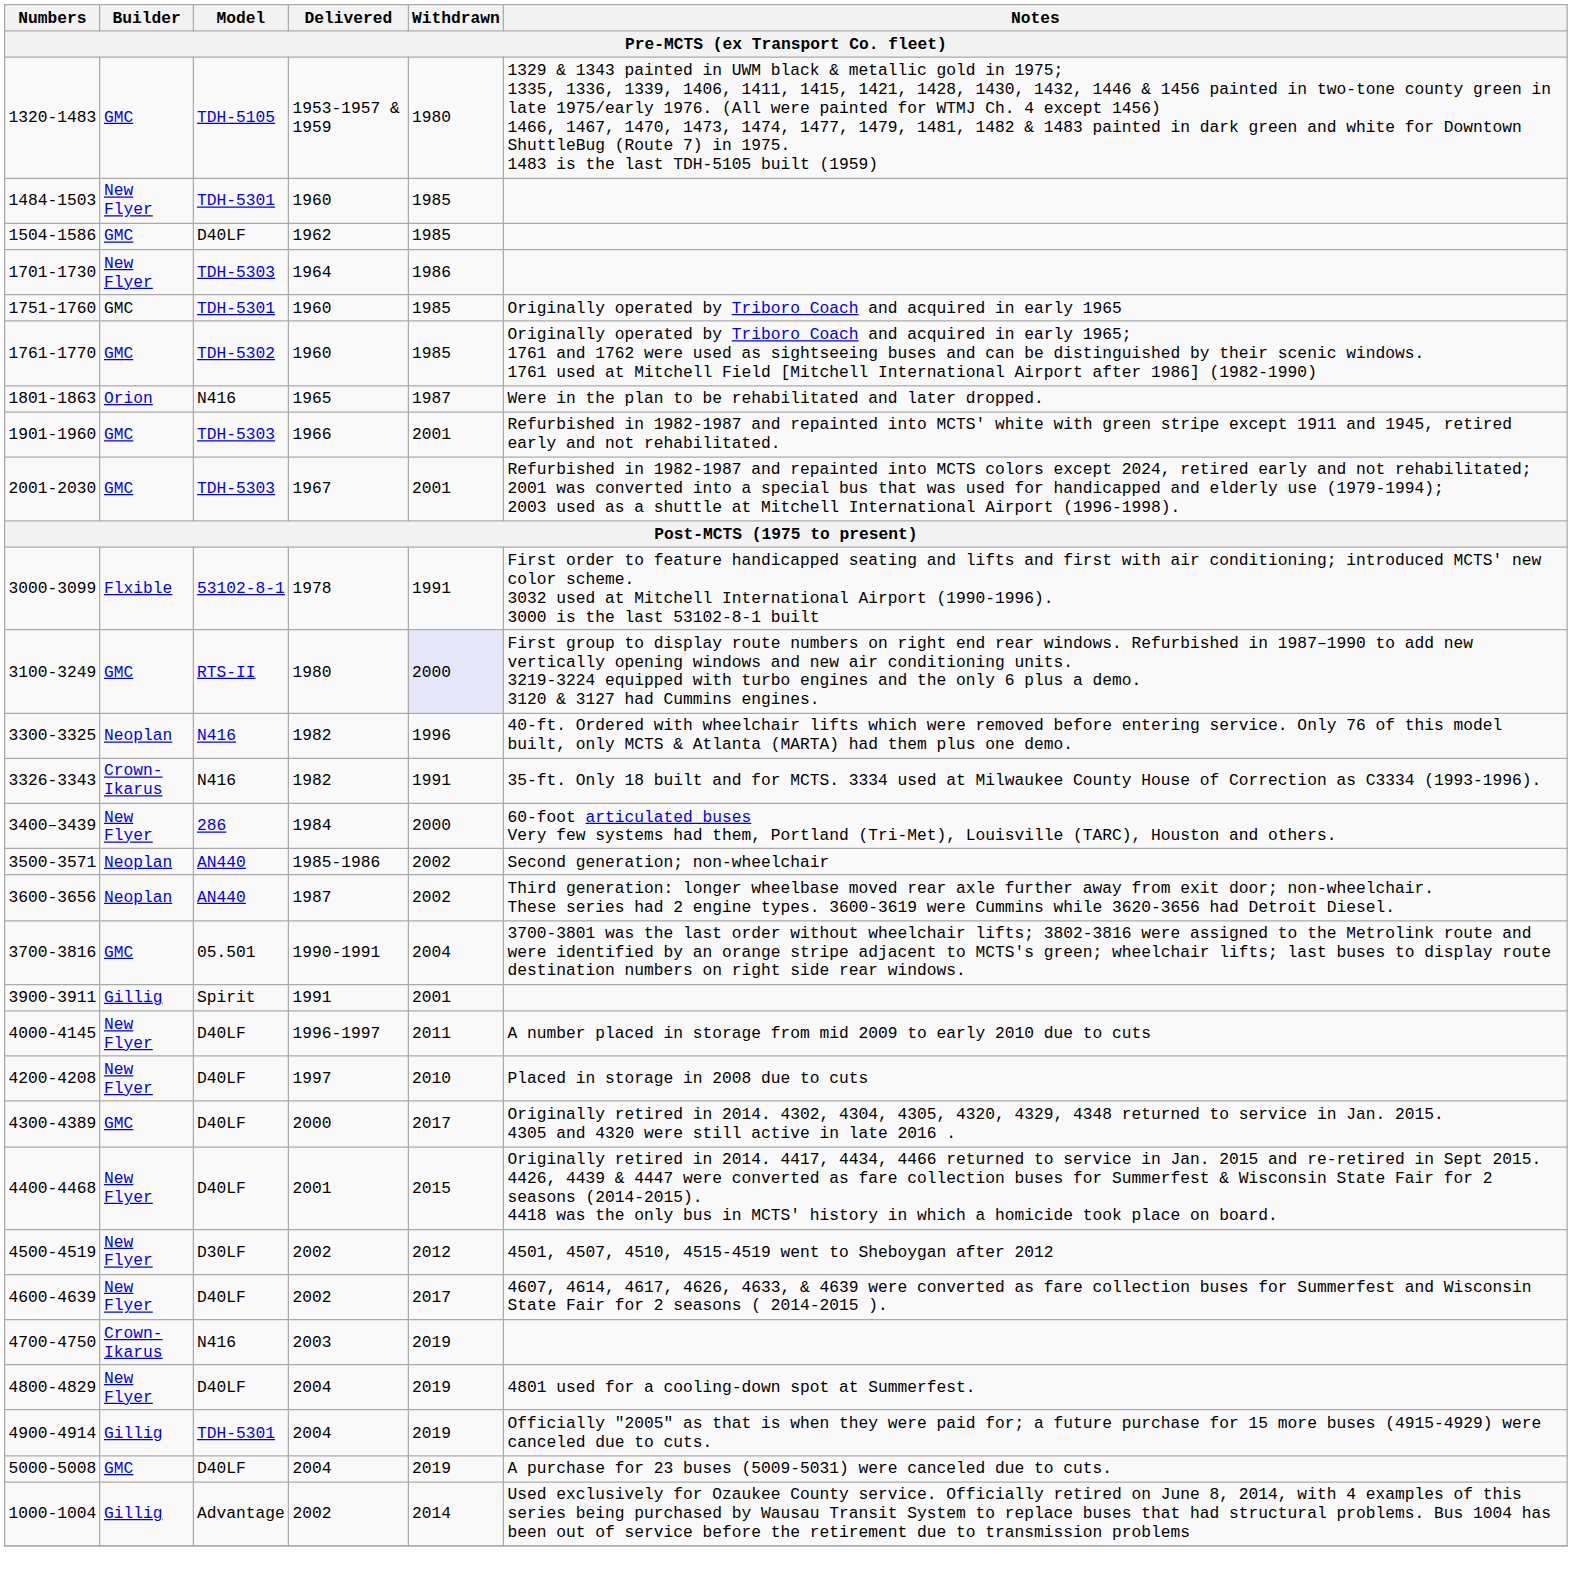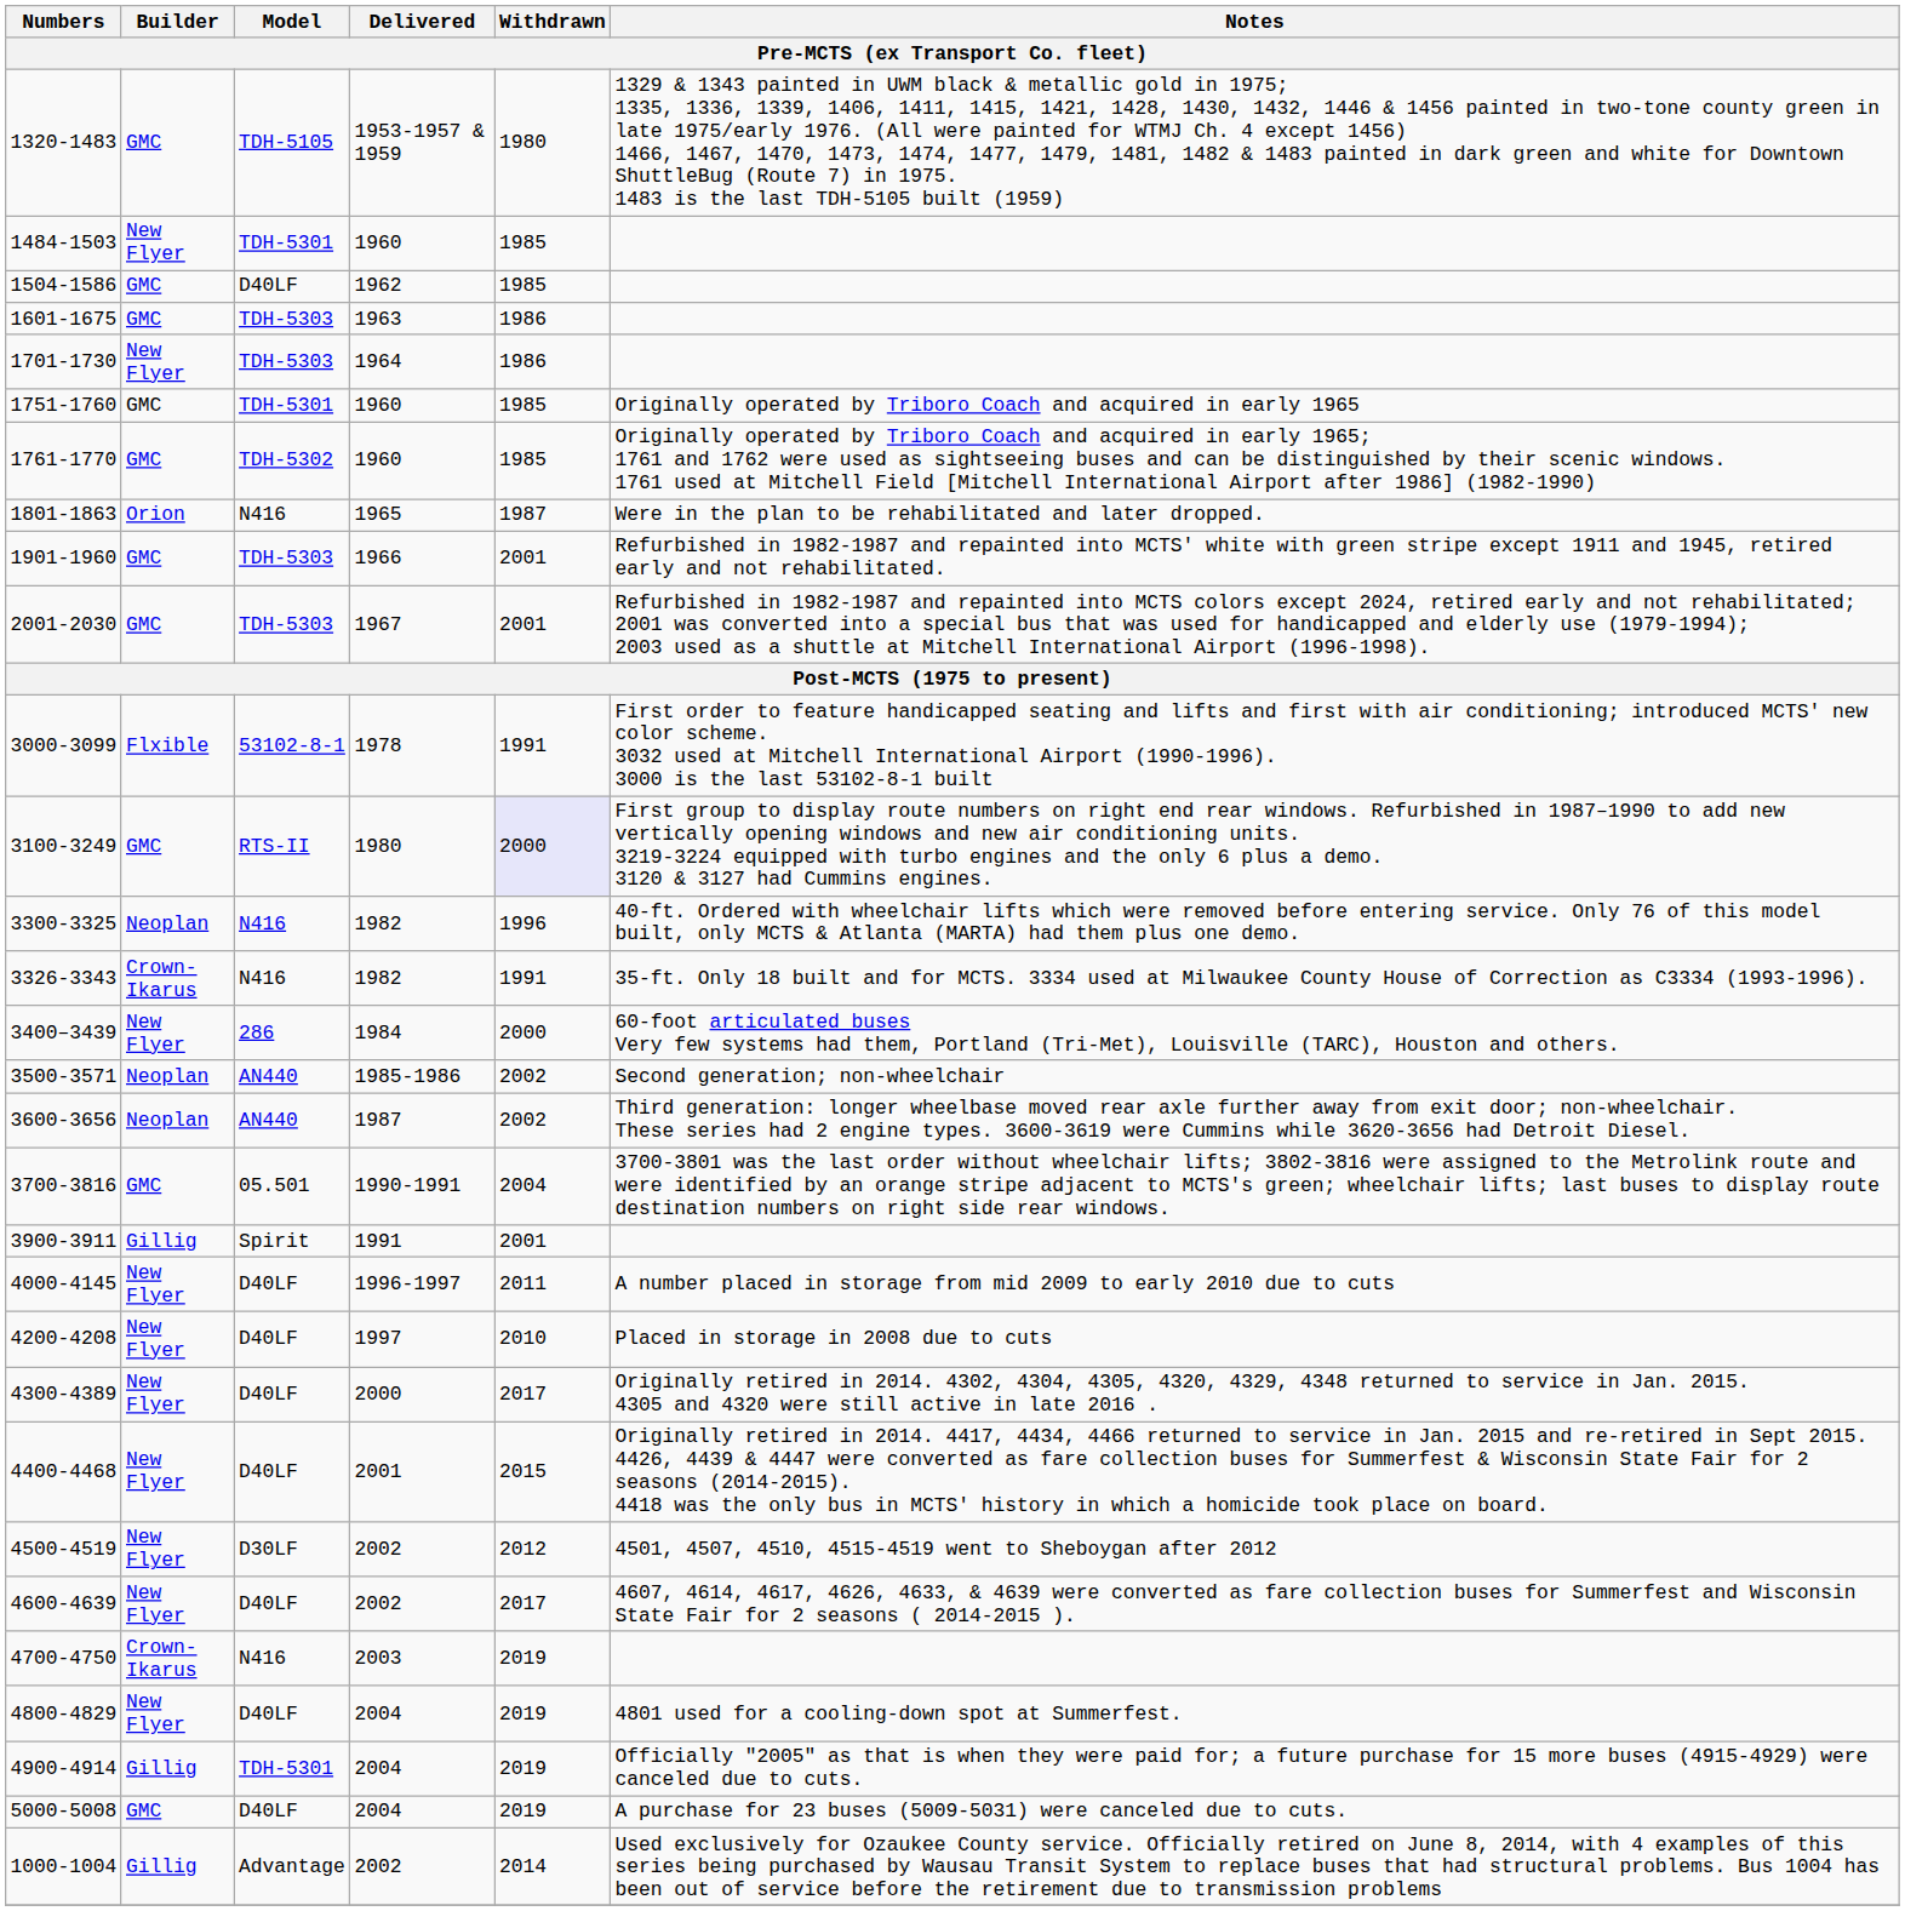 <table class=wikitable>
 <tr>
 <th>Numbers</th>
 <th>Builder</th>
 <th>Model</th>
 <th>Delivered</th>
 <th>Withdrawn</th>
 <th><div>Notes</div></th>
 </tr>
 <tr>
 <th colspan=6>Pre-MCTS (ex Transport Co. fleet)</th>
 </tr>
 <tr>
 <td nowrap>1320-1483</td>
 <td><a href='#'>GMC</a></td>
 <td><a href='#'>TDH-5105</a></td>
 <td>1953-1957 & 1959</td>
 <td>1980</td>
 <td>1329 & 1343 painted in UWM black & metallic gold in 1975;<br>1335, 1336, 1339, 1406, 1411, 1415, 1421, 1428, 1430, 1432, 1446 & 1456 painted in two-tone county green in late 1975/early 1976. (All were painted for WTMJ Ch. 4 except 1456)<br>1466, 1467, 1470, 1473, 1474, 1477, 1479, 1481, 1482 & 1483 painted in dark green and white for Downtown ShuttleBug (Route 7) in 1975.<br>1483 is the last TDH-5105 built (1959)</td>
 </tr>
 <tr>
 <td>1484-1503</td>
 <td><a href='#'>New Flyer</a></td>
 <td><a href='#'>TDH-5301</a></td>
 <td>1960</td>
 <td>1985</td>
 <td></td>
 </tr>
 <tr>
 <td>1504-1586</td>
 <td><a href='#'>GMC</a></td>
 <td>D40LF</td>
 <td>1962</td>
 <td>1985</td>
+<td></td>
+</tr>
+<tr>
+<td>1601-1675</td>
+<td><a href='#'>GMC</a></td>
+<td><a href='#'>TDH-5303</a></td>
+<td>1963</td>
+<td>1986</td>
 <td></td>
 </tr>
 <tr>
 <td>1701-1730</td>
 <td><a href='#'>New Flyer</a></td>
 <td><a href='#'>TDH-5303</a></td>
 <td>1964</td>
 <td>1986</td>
 <td></td>
 </tr>
 <tr>
 <td>1751-1760</td>
 <td>GMC</td>
 <td><a href='#'>TDH-5301</a></td>
 <td>1960</td>
 <td>1985</td>
 <td>Originally operated by <a href='#'>Triboro Coach</a> and acquired in early 1965</td>
 </tr>
 <tr>
 <td>1761-1770</td>
 <td><a href='#'>GMC</a></td>
 <td><a href='#'>TDH-5302</a></td>
 <td>1960</td>
 <td>1985</td>
 <td>Originally operated by <a href='#'>Triboro Coach</a> and acquired in early 1965;<br>1761 and 1762 were used as sightseeing buses and can be distinguished by their scenic windows.<br>1761 used at Mitchell Field [Mitchell International Airport after 1986] (1982-1990)</td>
 </tr>
 <tr>
 <td>1801-1863</td>
 <td><a href='#'>Orion</a></td>
 <td>N416</td>
 <td>1965</td>
 <td>1987</td>
 <td>Were in the plan to be rehabilitated and later dropped.</td>
 </tr>
 <tr>
 <td>1901-1960</td>
 <td><a href='#'>GMC</a></td>
 <td><a href='#'>TDH-5303</a></td>
 <td>1966</td>
 <td>2001</td>
 <td>Refurbished in 1982-1987 and repainted into MCTS' white with green stripe except 1911 and 1945, retired early and not rehabilitated.</td>
 </tr>
 <tr>
 <td>2001-2030</td>
 <td><a href='#'>GMC</a></td>
 <td><a href='#'>TDH-5303</a></td>
 <td>1967</td>
 <td>2001</td>
 <td>Refurbished in 1982-1987 and repainted into MCTS colors except 2024, retired early and not rehabilitated;<br>2001 was converted into a special bus that was used for handicapped and elderly use (1979-1994);<br>2003 used as a shuttle at Mitchell International Airport (1996-1998).</td>
 </tr>
 <tr>
 <th colspan=6>Post-MCTS (1975 to present)</th>
 </tr>
 <tr>
 <td>3000-3099</td>
 <td><a href='#'>Flxible</a></td>
 <td nowrap><a href='#'>53102-8-1</a></td>
 <td>1978</td>
 <td>1991</td>
 <td>First order to feature handicapped seating and lifts and first with air conditioning; introduced MCTS' new color scheme.<br>3032 used at Mitchell International Airport (1990-1996).<br>3000 is the last 53102-8-1 built</td>
 </tr>
 <tr>
 <td>3100-3249</td>
 <td><a href='#'>GMC</a></td>
 <td><a href='#'>RTS-II</a></td>
 <td>1980</td>
 <td style="background: lavender;">2000</td>
 <td>First group to display route numbers on right end rear windows. Refurbished in 1987–1990 to add new vertically opening windows and new air conditioning units.<br>3219-3224 equipped with turbo engines and the only 6 plus a demo.<br>3120 & 3127 had Cummins engines.</td>
 </tr>
 <tr>
 <td>3300-3325</td>
 <td><a href='#'>Neoplan</a></td>
 <td><a href='#'>N416</a></td>
 <td>1982</td>
 <td>1996</td>
 <td>40-ft. Ordered with wheelchair lifts which were removed before entering service. Only 76 of this model built, only MCTS & Atlanta (MARTA) had them plus one demo.</td>
 </tr>
 <tr>
 <td>3326-3343</td>
 <td><a href='#'>Crown-Ikarus</a></td>
 <td>N416</td>
 <td>1982</td>
 <td>1991</td>
 <td>35-ft. Only 18 built and for MCTS. 3334 used at Milwaukee County House of Correction as C3334 (1993-1996).</td>
 </tr>
 <tr>
 <td>3400–3439</td>
 <td><a href='#'>New Flyer</a></td>
 <td><a href='#'>286</a></td>
 <td>1984</td>
 <td>2000</td>
 <td>60-foot <a href='#'>articulated buses</a><br>Very few systems had them, Portland (Tri-Met), Louisville (TARC), Houston and others.</td>
 </tr>
 <tr>
 <td>3500-3571</td>
 <td><a href='#'>Neoplan</a></td>
 <td><a href='#'>AN440</a></td>
 <td>1985-1986</td>
 <td>2002</td>
 <td>Second generation; non-wheelchair</td>
 </tr>
 <tr>
 <td>3600-3656</td>
 <td><a href='#'>Neoplan</a></td>
 <td><a href='#'>AN440</a></td>
 <td>1987</td>
 <td>2002</td>
 <td>Third generation: longer wheelbase moved rear axle further away from exit door; non-wheelchair.<br>These series had 2 engine types. 3600-3619 were Cummins while 3620-3656 had Detroit Diesel.</td>
 </tr>
 <tr>
 <td>3700-3816</td>
 <td><a href='#'>GMC</a></td>
 <td>05.501</td>
 <td>1990-1991</td>
 <td>2004</td>
 <td>3700-3801 was the last order without wheelchair lifts; 3802-3816 were assigned to the Metrolink route and were identified by an orange stripe adjacent to MCTS's green; wheelchair lifts; last buses to display route destination numbers on right side rear windows.</td>
 </tr>
 <tr>
 <td>3900-3911</td>
 <td><a href='#'>Gillig</a></td>
 <td>Spirit</td>
 <td>1991</td>
 <td>2001</td>
 <td></td>
 </tr>
 <tr>
 <td>4000-4145</td>
 <td><a href='#'>New Flyer</a></td>
 <td>D40LF</td>
 <td>1996-1997</td>
 <td>2011</td>
 <td>A number placed in storage from mid 2009 to early 2010 due to cuts</td>
 </tr>
 <tr>
 <td>4200-4208</td>
 <td><a href='#'>New Flyer</a></td>
 <td>D40LF</td>
 <td>1997</td>
 <td>2010</td>
 <td>Placed in storage in 2008 due to cuts</td>
 </tr>
 <tr>
 <td>4300-4389</td>
-<td><a href='#'>GMC</a></td>
+<td><a href='#'>New Flyer</a></td>
 <td>D40LF</td>
 <td>2000</td>
 <td>2017</td>
 <td>Originally retired in 2014. 4302, 4304, 4305, 4320, 4329, 4348 returned to service in Jan. 2015.<br>4305 and 4320 were still active in late 2016 .</td>
 </tr>
 <tr>
 <td>4400-4468</td>
 <td><a href='#'>New Flyer</a></td>
 <td>D40LF</td>
 <td>2001</td>
 <td>2015</td>
 <td>Originally retired in 2014. 4417, 4434, 4466 returned to service in Jan. 2015 and re-retired in Sept 2015.<br>4426, 4439 & 4447 were converted as fare collection buses for Summerfest & Wisconsin State Fair for 2 seasons (2014-2015).<br>4418 was the only bus in MCTS' history in which a homicide took place on board.</td>
 </tr>
 <tr>
 <td>4500-4519</td>
 <td><a href='#'>New Flyer</a></td>
 <td>D30LF</td>
 <td>2002</td>
 <td>2012</td>
 <td>4501, 4507, 4510, 4515-4519 went to Sheboygan after 2012</td>
 </tr>
 <tr>
 <td>4600-4639</td>
 <td><a href='#'>New Flyer</a></td>
 <td>D40LF</td>
 <td>2002</td>
 <td>2017</td>
 <td>4607, 4614, 4617, 4626, 4633, & 4639 were converted as fare collection buses for Summerfest and Wisconsin State Fair for 2 seasons ( 2014-2015 ).</td>
 </tr>
 <tr>
 <td>4700-4750</td>
 <td><a href='#'>Crown-Ikarus</a></td>
 <td>N416</td>
 <td>2003</td>
 <td>2019</td>
 <td></td>
 </tr>
 <tr>
 <td>4800-4829</td>
 <td><a href='#'>New Flyer</a></td>
 <td>D40LF</td>
 <td>2004</td>
 <td>2019</td>
 <td>4801 used for a cooling-down spot at Summerfest.</td>
 </tr>
 <tr>
 <td>4900-4914</td>
 <td><a href='#'>Gillig</a></td>
 <td><a href='#'>TDH-5301</a></td>
 <td>2004</td>
 <td>2019</td>
 <td>Officially "2005" as that is when they were paid for; a future purchase for 15 more buses (4915-4929) were canceled due to cuts.</td>
 </tr>
 <tr>
 <td>5000-5008</td>
 <td><a href='#'>GMC</a></td>
 <td>D40LF</td>
 <td>2004</td>
 <td>2019</td>
 <td>A purchase for 23 buses (5009-5031) were canceled due to cuts.</td>
 </tr>
 <tr>
 <td>1000-1004</td>
 <td><a href='#'>Gillig</a></td>
 <td>Advantage</td>
 <td>2002</td>
 <td>2014</td>
 <td>Used exclusively for Ozaukee County service. Officially retired on June 8, 2014, with 4 examples of this series being purchased by Wausau Transit System to replace buses that had structural problems. Bus 1004 has been out of service before the retirement due to transmission problems</td>
 </tr>
 <tr>
 </tr>
 </table>
